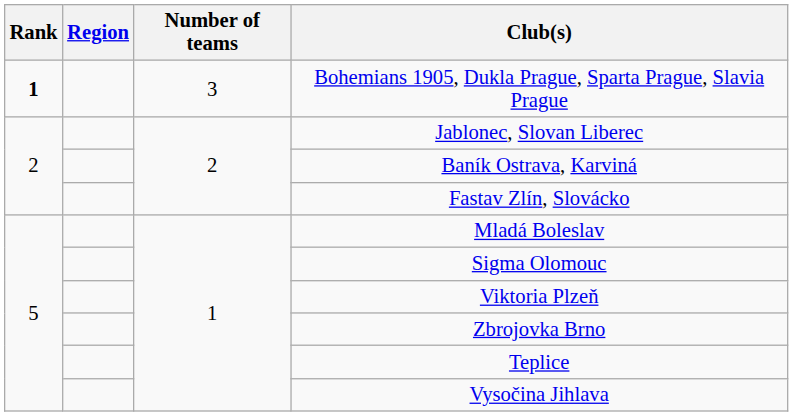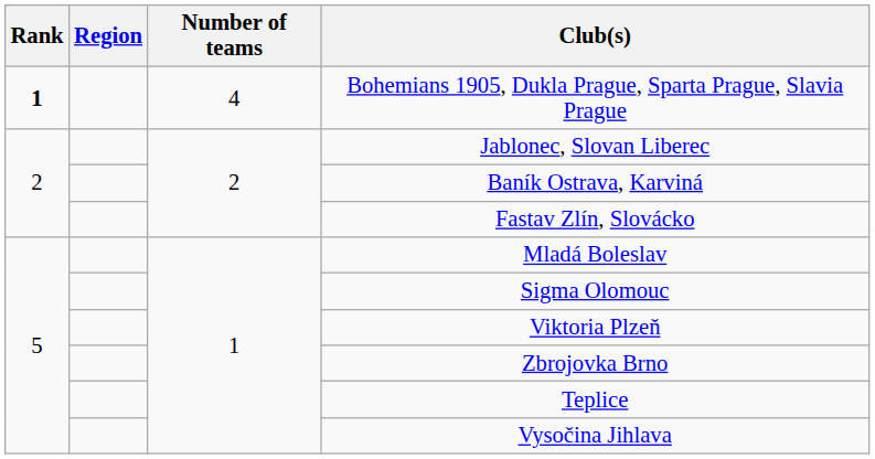 <table class="wikitable">
 <tr>
 <th>Rank</th>
 <th><a href='#'>Region</a></th>
 <th>Number of teams</th>
 <th>Club(s)</th>
 </tr>
 <tr>
 <td align="center"><strong>1</strong></td>
 <td></td>
-<td align="center">3</td>
+<td align="center">4</td>
 <td align="center"><a href='#'>Bohemians 1905</a>, <a href='#'>Dukla Prague</a>, <a href='#'>Sparta Prague</a>, <a href='#'>Slavia Prague</a></td>
 </tr>
 <tr>
 <td align="center" rowspan=3>2</td>
 <td></td>
 <td align="center" rowspan=3>2</td>
 <td align="center"><a href='#'>Jablonec</a>, <a href='#'>Slovan Liberec</a></td>
 </tr>
 <tr>
 <td></td>
 <td align="center"><a href='#'>Baník Ostrava</a>, <a href='#'>Karviná</a></td>
 </tr>
 <tr>
 <td></td>
 <td align="center"><a href='#'>Fastav Zlín</a>, <a href='#'>Slovácko</a></td>
 </tr>
 <tr>
 <td align="center" rowspan=6>5</td>
 <td></td>
 <td align="center" rowspan=6>1</td>
 <td align="center"><a href='#'>Mladá Boleslav</a></td>
 </tr>
 <tr>
 <td></td>
 <td align="center"><a href='#'>Sigma Olomouc</a></td>
 </tr>
 <tr>
 <td></td>
 <td align="center"><a href='#'>Viktoria Plzeň</a></td>
 </tr>
 <tr>
 <td></td>
 <td align="center"><a href='#'>Zbrojovka Brno</a></td>
 </tr>
 <tr>
 <td></td>
 <td align="center"><a href='#'>Teplice</a></td>
 </tr>
 <tr>
 <td></td>
 <td align="center"><a href='#'>Vysočina Jihlava</a></td>
 </tr>
 </table>
